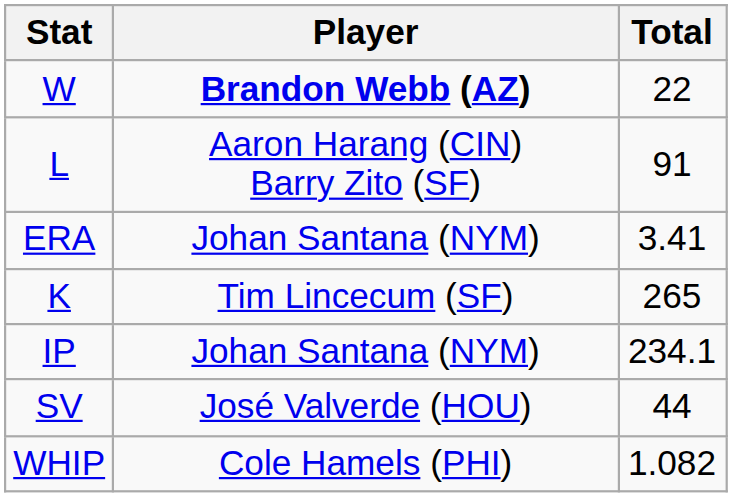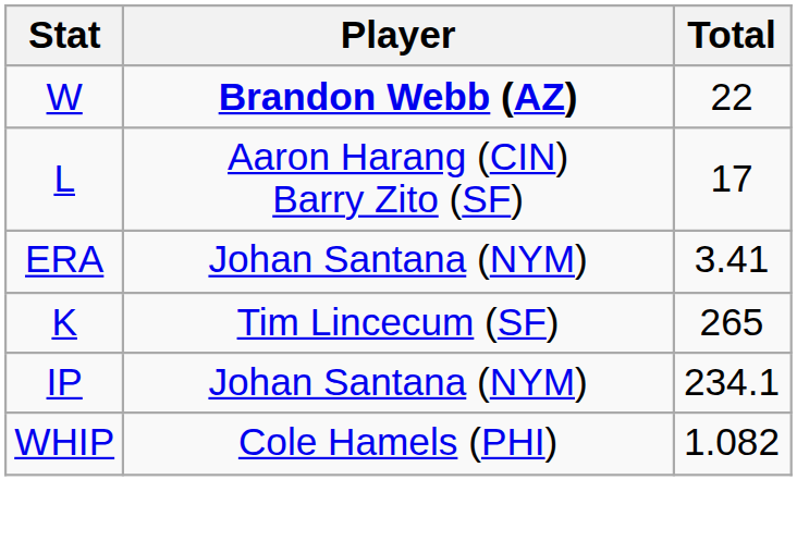 <table class="wikitable" style="text-align:center;">
 <tr>
 <th style="width:15%">Stat</th>
 <th>Player</th>
 <th style="width:15%">Total</th>
 </tr>
 <tr>
 <td><a href='#'>W</a></td>
 <td><strong><a href='#'>Brandon Webb</a> (<a href='#'>AZ</a>)</strong></td>
 <td>22</td>
 </tr>
 <tr>
 <td><a href='#'>L</a></td>
 <td><a href='#'>Aaron Harang</a> (<a href='#'>CIN</a>)<br><a href='#'>Barry Zito</a> (<a href='#'>SF</a>)</td>
-<td>91</td>
+<td>17</td>
 </tr>
 <tr>
 <td><a href='#'>ERA</a></td>
 <td><a href='#'>Johan Santana</a> (<a href='#'>NYM</a>)</td>
 <td>3.41</td>
 </tr>
 <tr>
 <td><a href='#'>K</a></td>
 <td><a href='#'>Tim Lincecum</a> (<a href='#'>SF</a>)</td>
 <td>265</td>
 </tr>
 <tr>
 <td><a href='#'>IP</a></td>
 <td><a href='#'>Johan Santana</a> (<a href='#'>NYM</a>)</td>
 <td>234.1</td>
 </tr>
 <tr>
-<td><a href='#'>SV</a></td>
-<td><a href='#'>José Valverde</a> (<a href='#'>HOU</a>)</td>
-<td>44</td>
-</tr>
-<tr>
 <td><a href='#'>WHIP</a></td>
 <td><a href='#'>Cole Hamels</a> (<a href='#'>PHI</a>)</td>
 <td>1.082</td>
 </tr>
 </table>
